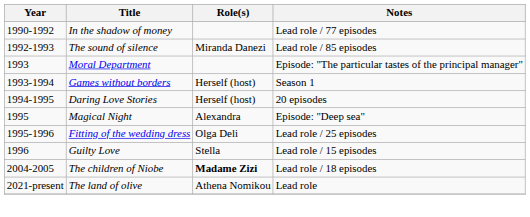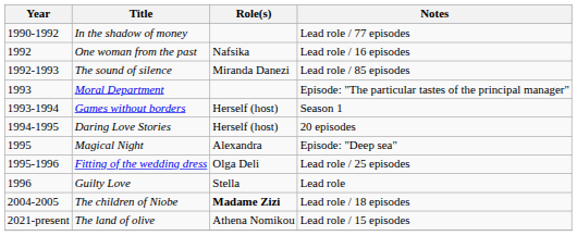 <table class="wikitable">
 <tr style="background:#b0c4de; text-align:center;">
 <th>Year</th>
 <th>Title</th>
 <th>Role(s)</th>
 <th>Notes</th>
 </tr>
 <tr>
 <td>1990-1992</td>
 <td><em>In the shadow of money</em></td>
 <td></td>
 <td>Lead role / 77 episodes</td>
+</tr>
+<tr>
+<td>1992</td>
+<td><em>One woman from the past</em></td>
+<td>Nafsika</td>
+<td>Lead role / 16 episodes</td>
 </tr>
 <tr>
 <td>1992-1993</td>
 <td><em>The sound of silence</em></td>
 <td>Miranda Danezi</td>
 <td>Lead role / 85 episodes</td>
 </tr>
 <tr>
 <td>1993</td>
 <td><em><a href='#'>Moral Department</a></em></td>
 <td></td>
 <td>Episode: "The particular tastes of the principal manager"</td>
 </tr>
 <tr>
 <td>1993-1994</td>
 <td><em><a href='#'>Games without borders</a></em></td>
 <td>Herself (host)</td>
 <td>Season 1</td>
 </tr>
 <tr>
 <td>1994-1995</td>
 <td><em>Daring Love Stories</em></td>
 <td>Herself (host)</td>
 <td>20 episodes</td>
 </tr>
 <tr>
 <td>1995</td>
 <td><em>Magical Night</em></td>
 <td>Alexandra</td>
 <td>Episode: "Deep sea"</td>
 </tr>
 <tr>
 <td>1995-1996</td>
 <td><em><a href='#'>Fitting of the wedding dress</a></em></td>
 <td>Olga Deli</td>
 <td>Lead role / 25 episodes</td>
 </tr>
 <tr>
 <td>1996</td>
 <td><em>Guilty Love</em></td>
 <td>Stella</td>
-<td>Lead role / 15 episodes</td>
+<td>Lead role</td>
 </tr>
 <tr>
 <td>2004-2005</td>
 <td><em>The children of Niobe</em></td>
 <td><strong>Madame Zizi</strong></td>
 <td>Lead role / 18 episodes</td>
 </tr>
 <tr>
 <td>2021-present</td>
 <td><em>The land of olive</em></td>
 <td>Athena Nomikou</td>
-<td>Lead role</td>
+<td>Lead role / 15 episodes</td>
 </tr>
 <tr>
 </tr>
 </table>
